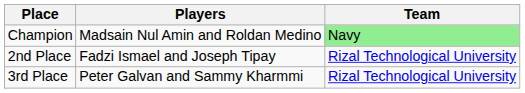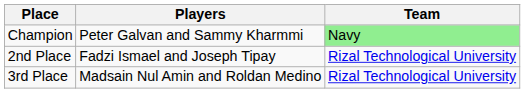 <table class="wikitable" style="text-align:left; line-height:16px; width:auto;">
 <tr>
 <th>Place</th>
 <th>Players</th>
 <th>Team</th>
 </tr>
 <tr>
 <td>Champion</td>
-<td>Madsain Nul Amin and Roldan Medino</td>
+<td>Peter Galvan and Sammy Kharmmi</td>
 <td style="background: lightgreen;">Navy</td>
 </tr>
 <tr>
 <td>2nd Place</td>
 <td>Fadzi Ismael and Joseph Tipay</td>
 <td><a href='#'>Rizal Technological University</a></td>
 </tr>
 <tr>
 <td>3rd Place</td>
-<td>Peter Galvan and Sammy Kharmmi</td>
+<td>Madsain Nul Amin and Roldan Medino</td>
 <td><a href='#'>Rizal Technological University</a></td>
 </tr>
 </table>
